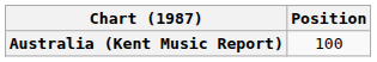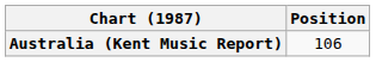 <table class="wikitable plainrowheaders">
 <tr>
 <th>Chart (1987)</th>
 <th>Position</th>
 </tr>
 <tr>
 <th scope="row">Australia (Kent Music Report)</th>
-<td align="center">100</td>
+<td align="center">106</td>
 </tr>
 </table>
